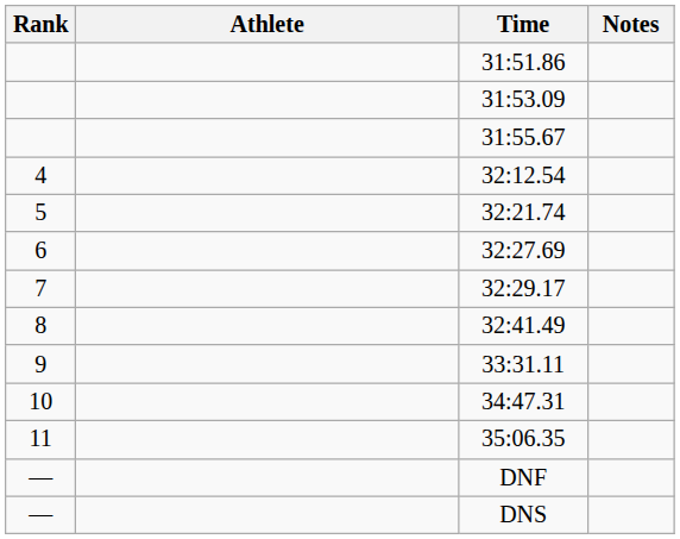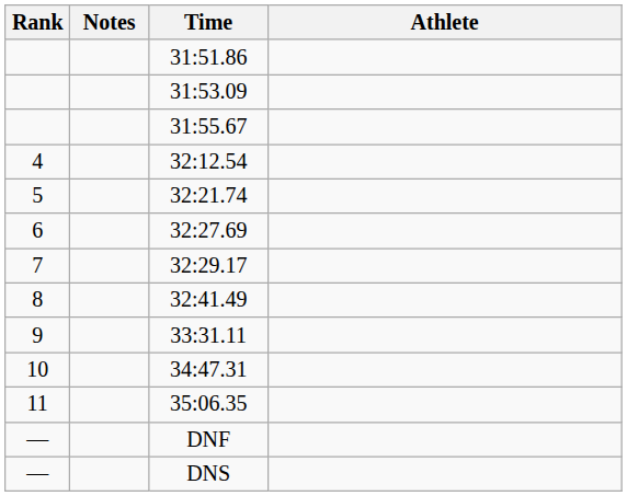 <table class="wikitable" style="text-align:center">
 <tr>
 <th width=40>Rank</th>
+<th width=50>Notes</th>
+<th width=80>Time</th>
 <th width=250>Athlete</th>
-<th width=80>Time</th>
-<th width=50>Notes</th>
 </tr>
 <tr>
 <td></td>
+<td></td>
+<td>31:51.86</td>
 <td align=left></td>
-<td>31:51.86</td>
-<td></td>
 </tr>
 <tr>
 <td></td>
+<td></td>
+<td>31:53.09</td>
 <td align=left></td>
-<td>31:53.09</td>
-<td></td>
 </tr>
 <tr>
 <td></td>
+<td></td>
+<td>31:55.67</td>
 <td align=left></td>
-<td>31:55.67</td>
-<td></td>
 </tr>
 <tr>
 <td>4</td>
+<td></td>
+<td>32:12.54</td>
 <td align=left></td>
-<td>32:12.54</td>
-<td></td>
 </tr>
 <tr>
 <td>5</td>
+<td></td>
+<td>32:21.74</td>
 <td align=left></td>
-<td>32:21.74</td>
-<td></td>
 </tr>
 <tr>
 <td>6</td>
+<td></td>
+<td>32:27.69</td>
 <td align=left></td>
-<td>32:27.69</td>
-<td></td>
 </tr>
 <tr>
 <td>7</td>
+<td></td>
+<td>32:29.17</td>
 <td align=left></td>
-<td>32:29.17</td>
-<td></td>
 </tr>
 <tr>
 <td>8</td>
+<td></td>
+<td>32:41.49</td>
 <td align=left></td>
-<td>32:41.49</td>
-<td></td>
 </tr>
 <tr>
 <td>9</td>
+<td></td>
+<td>33:31.11</td>
 <td align=left></td>
-<td>33:31.11</td>
-<td></td>
 </tr>
 <tr>
 <td>10</td>
+<td></td>
+<td>34:47.31</td>
 <td align=left></td>
-<td>34:47.31</td>
-<td></td>
 </tr>
 <tr>
 <td>11</td>
+<td></td>
+<td>35:06.35</td>
 <td align=left></td>
-<td>35:06.35</td>
-<td></td>
 </tr>
 <tr>
 <td>—</td>
+<td></td>
+<td>DNF</td>
 <td align=left></td>
-<td>DNF</td>
-<td></td>
 </tr>
 <tr>
 <td>—</td>
+<td></td>
+<td>DNS</td>
 <td align=left></td>
-<td>DNS</td>
-<td></td>
 </tr>
 </table>
